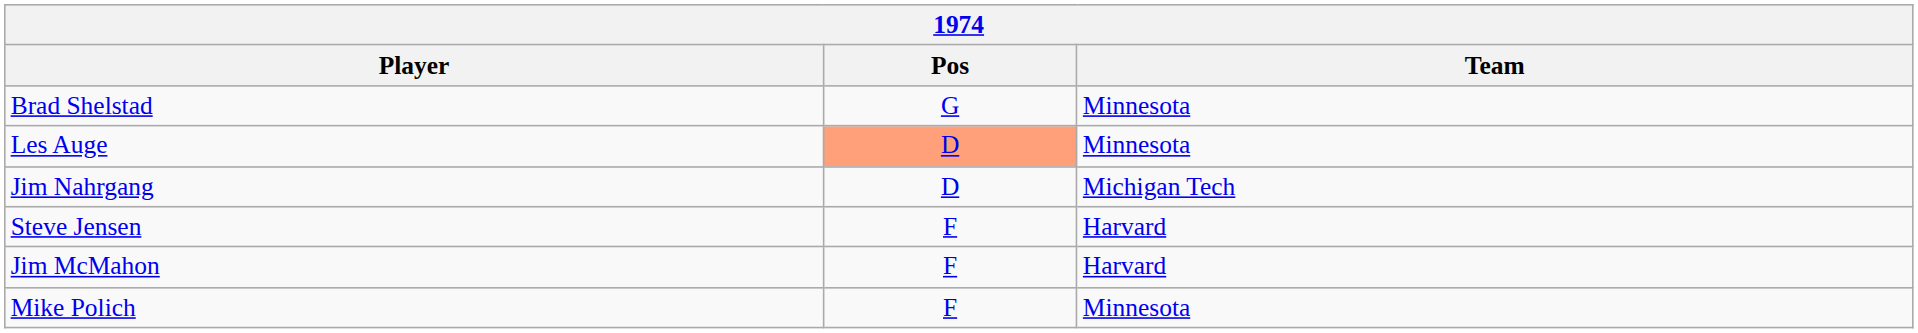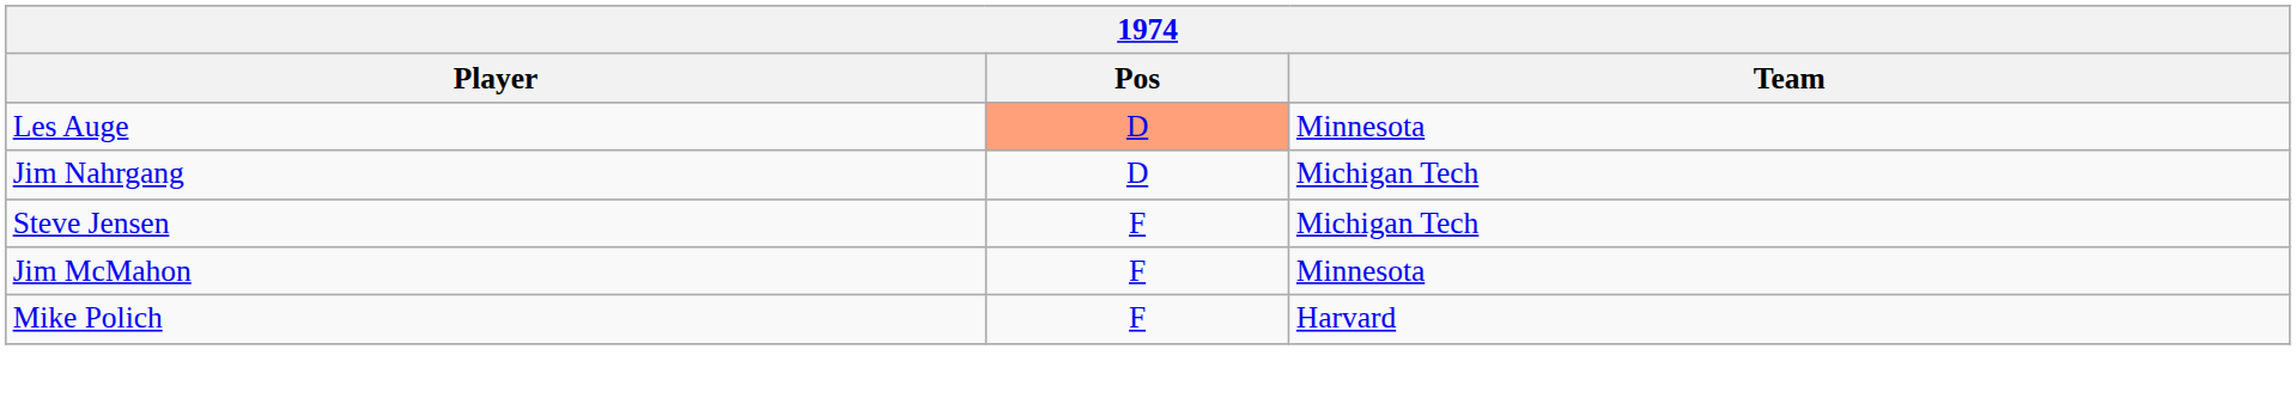 <table class="wikitable" width=95%>
 <tr>
 <th colspan=3><a href='#'>1974</a></th>
 </tr>
 <tr>
 <th>Player</th>
 <th>Pos</th>
 <th>Team</th>
-</tr>
-<tr>
-<td><a href='#'>Brad Shelstad</a></td>
-<td style="text-align:center;"><a href='#'>G</a></td>
-<td><a href='#'>Minnesota</a></td>
 </tr>
 <tr>
 <td><a href='#'>Les Auge</a></td>
 <td style="background: lightsalmon; text-align:center;"><a href='#'>D</a></td>
 <td><a href='#'>Minnesota</a></td>
 </tr>
 <tr>
 <td><a href='#'>Jim Nahrgang</a></td>
 <td style="text-align:center;"><a href='#'>D</a></td>
 <td><a href='#'>Michigan Tech</a></td>
 </tr>
 <tr>
 <td><a href='#'>Steve Jensen</a></td>
 <td style="text-align:center;"><a href='#'>F</a></td>
-<td><a href='#'>Harvard</a></td>
+<td><a href='#'>Michigan Tech</a></td>
 </tr>
 <tr>
 <td><a href='#'>Jim McMahon</a></td>
 <td style="text-align:center;"><a href='#'>F</a></td>
-<td><a href='#'>Harvard</a></td>
+<td><a href='#'>Minnesota</a></td>
 </tr>
 <tr>
 <td><a href='#'>Mike Polich</a></td>
 <td style="text-align:center;"><a href='#'>F</a></td>
-<td><a href='#'>Minnesota</a></td>
+<td><a href='#'>Harvard</a></td>
 </tr>
 </table>
